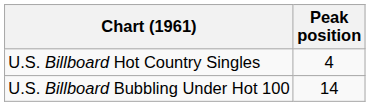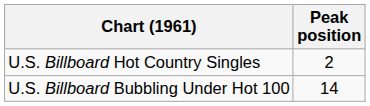 <table class="wikitable sortable">
 <tr>
 <th>Chart (1961)</th>
 <th>Peak<br>position</th>
 </tr>
 <tr>
 <td>U.S. <em>Billboard</em> Hot Country Singles</td>
-<td align="center">4</td>
+<td align="center">2</td>
 </tr>
 <tr>
 <td>U.S. <em>Billboard</em> Bubbling Under Hot 100</td>
 <td align="center">14</td>
 </tr>
 </table>
